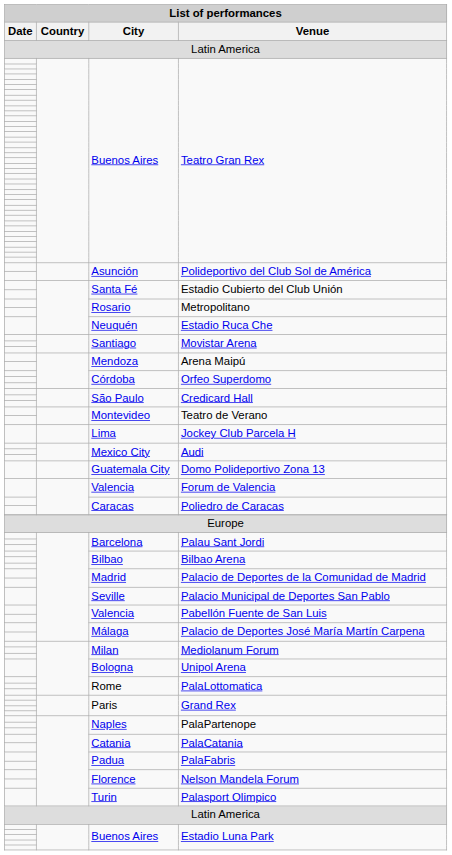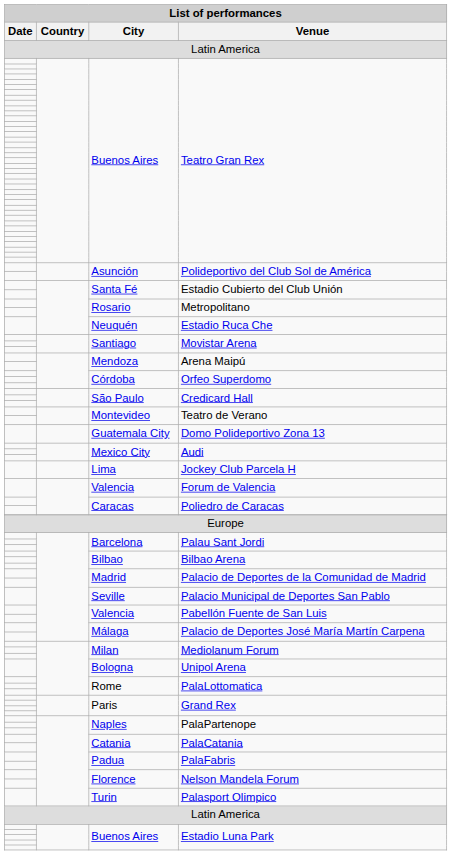 <table class="wikitable collapsible collapsed" width=100%>
 <tr>
 <th colspan="4" style="white-space: nowrap; background:#cfcfcf;">List of performances</th>
 </tr>
 <tr>
 <th>Date</th>
 <th>Country</th>
 <th>City</th>
 <th>Venue</th>
 </tr>
 <tr bgcolor="#DDDDDD">
 <td colspan=4 align=center>Latin America</td>
 </tr>
 <tr>
 <td></td>
 <td rowspan=39></td>
 <td rowspan=39><a href='#'>Buenos Aires</a></td>
 <td rowspan=39><a href='#'>Teatro Gran Rex</a></td>
 </tr>
 <tr>
 <td></td>
 </tr>
 <tr>
 <td></td>
 </tr>
 <tr>
 <td></td>
 </tr>
 <tr>
 <td></td>
 </tr>
 <tr>
 <td></td>
 </tr>
 <tr>
 <td></td>
 </tr>
 <tr>
 <td></td>
 </tr>
 <tr>
 <td></td>
 </tr>
 <tr>
 <td></td>
 </tr>
 <tr>
 <td></td>
 </tr>
 <tr>
 <td></td>
 </tr>
 <tr>
 <td></td>
 </tr>
 <tr>
 <td></td>
 </tr>
 <tr>
 <td></td>
 </tr>
 <tr>
 <td></td>
 </tr>
 <tr>
 <td></td>
 </tr>
 <tr>
 <td></td>
 </tr>
 <tr>
 <td></td>
 </tr>
 <tr>
 <td></td>
 </tr>
 <tr>
 <td></td>
 </tr>
 <tr>
 <td></td>
 </tr>
 <tr>
 <td></td>
 </tr>
 <tr>
 <td></td>
 </tr>
 <tr>
 <td></td>
 </tr>
 <tr>
 <td></td>
 </tr>
 <tr>
 <td></td>
 </tr>
 <tr>
 <td></td>
 </tr>
 <tr>
 <td></td>
 </tr>
 <tr>
 <td></td>
 </tr>
 <tr>
 <td></td>
 </tr>
 <tr>
 <td></td>
 </tr>
 <tr>
 <td></td>
 </tr>
 <tr>
 <td></td>
 </tr>
 <tr>
 <td></td>
 </tr>
 <tr>
 <td></td>
 </tr>
 <tr>
 <td></td>
 </tr>
 <tr>
 <td></td>
 </tr>
 <tr>
 <td></td>
 </tr>
 <tr>
 <td></td>
 <td rowspan=2></td>
 <td rowspan=2><a href='#'>Asunción</a></td>
 <td rowspan=2><a href='#'>Polideportivo del Club Sol de América</a></td>
 </tr>
 <tr>
 <td></td>
 </tr>
 <tr>
 <td></td>
 <td rowspan=5></td>
 <td rowspan=2><a href='#'>Santa Fé</a></td>
 <td rowspan=2>Estadio Cubierto del Club Unión</td>
 </tr>
 <tr>
 <td></td>
 </tr>
 <tr>
 <td></td>
 <td rowspan=2><a href='#'>Rosario</a></td>
 <td rowspan=2>Metropolitano</td>
 </tr>
 <tr>
 <td></td>
 </tr>
 <tr>
 <td></td>
 <td><a href='#'>Neuquén</a></td>
 <td><a href='#'>Estadio Ruca Che</a></td>
 </tr>
 <tr>
 <td></td>
 <td rowspan=3></td>
 <td rowspan=3><a href='#'>Santiago</a></td>
 <td rowspan=3><a href='#'>Movistar Arena</a></td>
 </tr>
 <tr>
 <td></td>
 </tr>
 <tr>
 <td></td>
 </tr>
 <tr>
 <td></td>
 <td rowspan=5></td>
 <td rowspan=2><a href='#'>Mendoza</a></td>
 <td rowspan=2>Arena Maipú</td>
 </tr>
 <tr>
 <td></td>
 </tr>
 <tr>
 <td></td>
 <td rowspan=3><a href='#'>Córdoba</a></td>
 <td rowspan=3><a href='#'>Orfeo Superdomo</a></td>
 </tr>
 <tr>
 <td></td>
 </tr>
 <tr>
 <td></td>
 </tr>
 <tr>
 <td></td>
 <td rowspan=3></td>
 <td rowspan=3><a href='#'>São Paulo</a></td>
 <td rowspan=3><a href='#'>Credicard Hall</a></td>
 </tr>
 <tr>
 <td></td>
 </tr>
 <tr>
 <td></td>
 </tr>
 <tr>
 <td></td>
 <td rowspan=2></td>
 <td rowspan=2><a href='#'>Montevideo</a></td>
 <td rowspan=2>Teatro de Verano</td>
 </tr>
 <tr>
 <td></td>
 </tr>
 <tr>
 <td></td>
 <td></td>
-<td><a href='#'>Lima</a></td>
-<td><a href='#'>Jockey Club Parcela H</a></td>
+<td><a href='#'>Guatemala City</a></td>
+<td><a href='#'>Domo Polideportivo Zona 13</a></td>
 </tr>
 <tr>
 <td></td>
 <td rowspan=3></td>
 <td rowspan=3><a href='#'>Mexico City</a></td>
 <td rowspan=3><a href='#'>Audi</a></td>
 </tr>
 <tr>
 <td></td>
 </tr>
 <tr>
 <td></td>
 </tr>
 <tr>
 <td></td>
 <td></td>
-<td><a href='#'>Guatemala City</a></td>
-<td><a href='#'>Domo Polideportivo Zona 13</a></td>
+<td><a href='#'>Lima</a></td>
+<td><a href='#'>Jockey Club Parcela H</a></td>
 </tr>
 <tr>
 <td></td>
 <td rowspan=3></td>
 <td><a href='#'>Valencia</a></td>
 <td><a href='#'>Forum de Valencia</a></td>
 </tr>
 <tr>
 <td></td>
 <td rowspan=2><a href='#'>Caracas</a></td>
 <td rowspan=2><a href='#'>Poliedro de Caracas</a></td>
 </tr>
 <tr>
 <td></td>
 </tr>
 <tr>
 </tr>
 <tr bgcolor="#DDDDDD">
 <td colspan=4 align=center>Europe</td>
 </tr>
 <tr>
 <td></td>
 <td rowspan=13></td>
 <td rowspan=3><a href='#'>Barcelona</a></td>
 <td rowspan=3><a href='#'>Palau Sant Jordi</a></td>
 </tr>
 <tr>
 <td></td>
 </tr>
 <tr>
 <td></td>
 </tr>
 <tr>
 <td></td>
 <td rowspan=3><a href='#'>Bilbao</a></td>
 <td rowspan=3><a href='#'>Bilbao Arena</a></td>
 </tr>
 <tr>
 <td></td>
 </tr>
 <tr>
 <td></td>
 </tr>
 <tr>
 <td></td>
 <td rowspan=2><a href='#'>Madrid</a></td>
 <td rowspan=2><a href='#'>Palacio de Deportes de la Comunidad de Madrid</a></td>
 </tr>
 <tr>
 <td></td>
 </tr>
 <tr>
 <td></td>
 <td><a href='#'>Seville</a></td>
 <td><a href='#'>Palacio Municipal de Deportes San Pablo</a></td>
 </tr>
 <tr>
 <td></td>
 <td rowspan=2><a href='#'>Valencia</a></td>
 <td rowspan=2><a href='#'>Pabellón Fuente de San Luis</a></td>
 </tr>
 <tr>
 <td></td>
 </tr>
 <tr>
 <td></td>
 <td rowspan=2><a href='#'>Málaga</a></td>
 <td rowspan=2><a href='#'>Palacio de Deportes José María Martín Carpena</a></td>
 </tr>
 <tr>
 <td></td>
 </tr>
 <tr>
 <td></td>
 <td rowspan=7></td>
 <td rowspan=3><a href='#'>Milan</a></td>
 <td rowspan=3><a href='#'>Mediolanum Forum</a></td>
 </tr>
 <tr>
 <td></td>
 </tr>
 <tr>
 <td></td>
 </tr>
 <tr>
 <td></td>
 <td><a href='#'>Bologna</a></td>
 <td><a href='#'>Unipol Arena</a></td>
 </tr>
 <tr>
 <td></td>
 <td rowspan=3>Rome</td>
 <td rowspan=3><a href='#'>PalaLottomatica</a></td>
 </tr>
 <tr>
 <td></td>
 </tr>
 <tr>
 <td></td>
 </tr>
 <tr>
 <td></td>
 <td rowspan=4></td>
 <td rowspan=4>Paris</td>
 <td rowspan=4><a href='#'>Grand Rex</a></td>
 </tr>
 <tr>
 <td></td>
 </tr>
 <tr>
 <td></td>
 </tr>
 <tr>
 <td></td>
 </tr>
 <tr>
 <td></td>
 <td rowspan=10></td>
 <td rowspan=3><a href='#'>Naples</a></td>
 <td rowspan=3>PalaPartenope</td>
 </tr>
 <tr>
 <td></td>
 </tr>
 <tr>
 <td></td>
 </tr>
 <tr>
 <td></td>
 <td rowspan=2><a href='#'>Catania</a></td>
 <td rowspan=2><a href='#'>PalaCatania</a></td>
 </tr>
 <tr>
 <td></td>
 </tr>
 <tr>
 <td></td>
 <td rowspan=2><a href='#'>Padua</a></td>
 <td rowspan=2><a href='#'>PalaFabris</a></td>
 </tr>
 <tr>
 <td></td>
 </tr>
 <tr>
 <td></td>
 <td rowspan=2><a href='#'>Florence</a></td>
 <td rowspan=2><a href='#'>Nelson Mandela Forum</a></td>
 </tr>
 <tr>
 <td></td>
 </tr>
 <tr>
 <td></td>
 <td><a href='#'>Turin</a></td>
 <td><a href='#'>Palasport Olimpico</a></td>
 </tr>
 <tr bgcolor="#DDDDDD">
 <td colspan=4 align=center>Latin America</td>
 </tr>
 <tr>
 <td></td>
 <td rowspan=5></td>
 <td rowspan=5><a href='#'>Buenos Aires</a></td>
 <td rowspan=5><a href='#'>Estadio Luna Park</a></td>
 </tr>
 <tr>
 <td></td>
 </tr>
 <tr>
 <td></td>
 </tr>
 <tr>
 <td></td>
 </tr>
 <tr>
 <td></td>
 </tr>
 </table>
